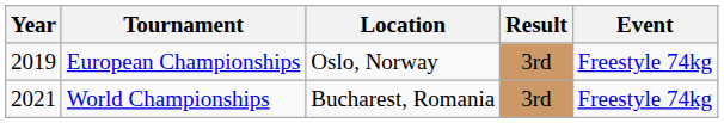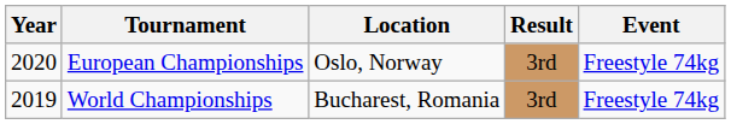 <table class="wikitable" style="font-size:95%;">
 <tr>
 <th>Year</th>
 <th>Tournament</th>
 <th>Location</th>
 <th>Result</th>
 <th>Event</th>
 </tr>
 <tr>
-<td>2019</td>
+<td>2020</td>
 <td><a href='#'>European Championships</a></td>
 <td>Oslo, Norway</td>
 <td align="center" bgcolor="cc9966">3rd</td>
 <td><a href='#'>Freestyle 74kg</a></td>
 </tr>
 <tr>
-<td>2021</td>
+<td>2019</td>
 <td><a href='#'>World Championships</a></td>
 <td>Bucharest, Romania</td>
 <td align="center" bgcolor="cc9966">3rd</td>
 <td><a href='#'>Freestyle 74kg</a></td>
 </tr>
 </table>
